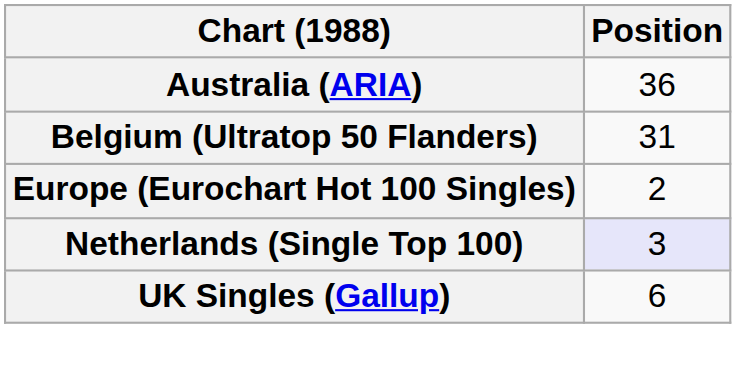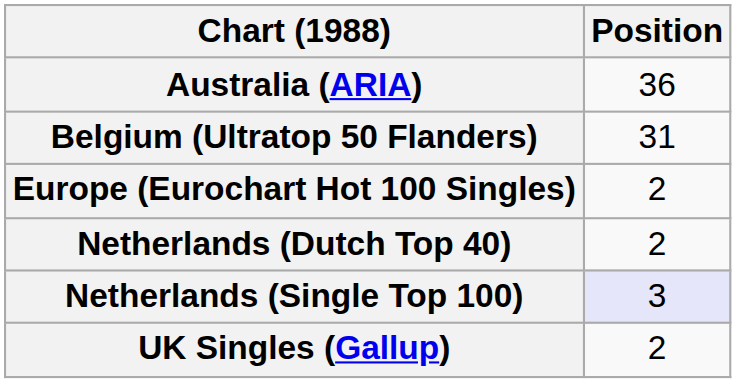 <table class="wikitable sortable plainrowheaders" style="text-align:center">
 <tr>
 <th scope="col">Chart (1988)</th>
 <th scope="col">Position</th>
 </tr>
 <tr>
 <th scope="row">Australia (<a href='#'>ARIA</a>)</th>
 <td>36</td>
 </tr>
 <tr>
 <th scope="row">Belgium (Ultratop 50 Flanders)</th>
 <td>31</td>
 </tr>
 <tr>
 <th scope="row">Europe (Eurochart Hot 100 Singles)</th>
 <td>2</td>
 </tr>
 <tr>
+<th scope="row">Netherlands (Dutch Top 40)</th>
+<td>2</td>
+</tr>
+<tr>
 <th scope="row">Netherlands (Single Top 100)</th>
 <td style="background: lavender;">3</td>
 </tr>
 <tr>
 <th scope="row">UK Singles (<a href='#'>Gallup</a>)</th>
-<td>6</td>
+<td>2</td>
 </tr>
 </table>
